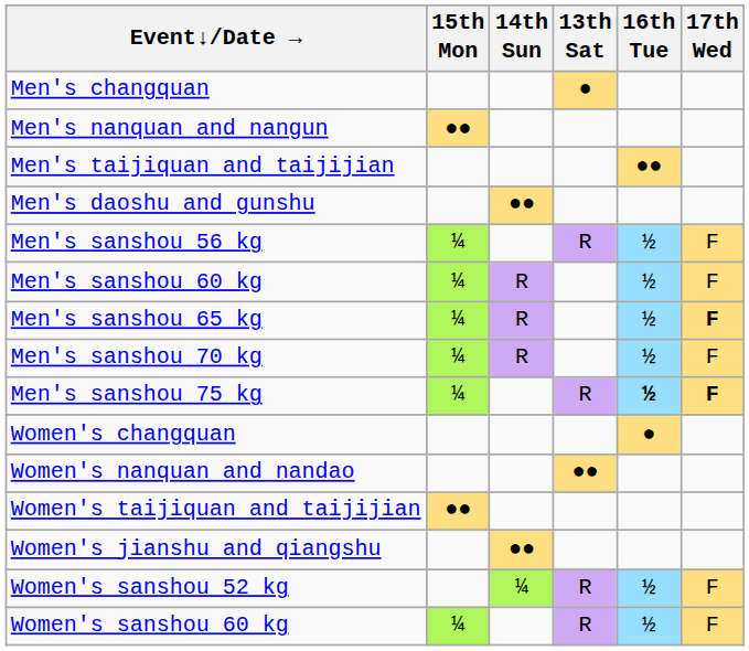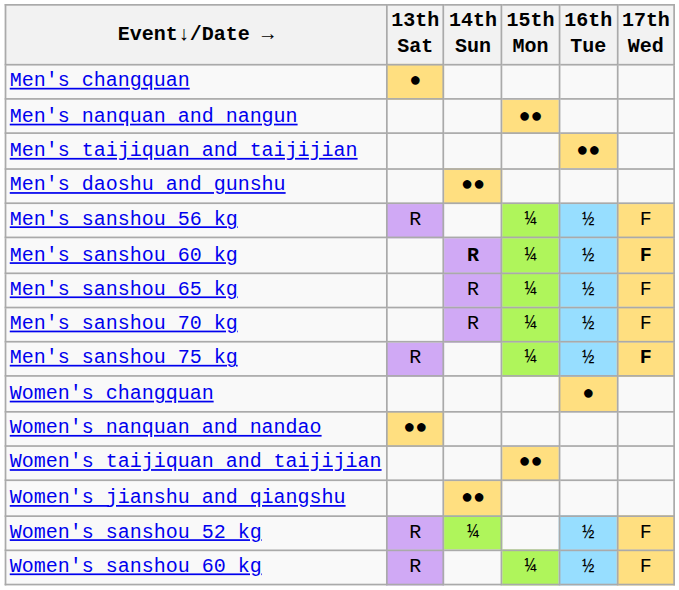 <table class="wikitable" style="margin:0.5em auto; font-size:90%; line-height:1.25em; text-align:center;">
 <tr>
 <th>Event↓/Date →</th>
+<th>13th<br>Sat</th>
+<th>14th<br>Sun</th>
 <th>15th<br>Mon</th>
-<th>14th<br>Sun</th>
-<th>13th<br>Sat</th>
 <th>16th<br>Tue</th>
 <th>17th<br>Wed</th>
 </tr>
 <tr>
 <td align="left"><a href='#'>Men's changquan</a></td>
+<td bgcolor="#FFDF80">●</td>
 <td></td>
 <td></td>
-<td bgcolor="#FFDF80">●</td>
 <td></td>
 <td></td>
 </tr>
 <tr>
 <td align="left"><a href='#'>Men's nanquan and nangun</a></td>
-<td bgcolor="#FFDF80">●●</td>
 <td></td>
 <td></td>
+<td bgcolor="#FFDF80">●●</td>
 <td></td>
 <td></td>
 </tr>
 <tr>
 <td align="left"><a href='#'>Men's taijiquan and taijijian</a></td>
 <td></td>
 <td></td>
 <td></td>
 <td bgcolor="#FFDF80">●●</td>
 <td></td>
 </tr>
 <tr>
 <td align="left"><a href='#'>Men's daoshu and gunshu</a></td>
 <td></td>
 <td bgcolor="#FFDF80">●●</td>
 <td></td>
 <td></td>
 <td></td>
 </tr>
 <tr>
 <td align="left"><a href='#'>Men's sanshou 56 kg</a></td>
+<td bgcolor="#D0A9F5">R</td>
+<td></td>
 <td bgcolor="#AFF55B">¼</td>
-<td></td>
-<td bgcolor="#D0A9F5">R</td>
 <td bgcolor="#97DEFF">½</td>
 <td bgcolor="#FFDF80">F</td>
 </tr>
 <tr>
 <td align="left"><a href='#'>Men's sanshou 60 kg</a></td>
+<td></td>
+<td bgcolor="#D0A9F5"><strong>R</strong></td>
 <td bgcolor="#AFF55B">¼</td>
+<td bgcolor="#97DEFF">½</td>
+<td bgcolor="#FFDF80"><strong>F</strong></td>
+</tr>
+<tr>
+<td align="left"><a href='#'>Men's sanshou 65 kg</a></td>
+<td></td>
 <td bgcolor="#D0A9F5">R</td>
-<td></td>
+<td bgcolor="#AFF55B">¼</td>
 <td bgcolor="#97DEFF">½</td>
 <td bgcolor="#FFDF80">F</td>
 </tr>
 <tr>
-<td align="left"><a href='#'>Men's sanshou 65 kg</a></td>
+<td align="left"><a href='#'>Men's sanshou 70 kg</a></td>
+<td></td>
+<td bgcolor="#D0A9F5">R</td>
 <td bgcolor="#AFF55B">¼</td>
-<td bgcolor="#D0A9F5">R</td>
-<td></td>
-<td bgcolor="#97DEFF">½</td>
-<td bgcolor="#FFDF80"><strong>F</strong></td>
-</tr>
-<tr>
-<td align="left"><a href='#'>Men's sanshou 70 kg</a></td>
-<td bgcolor="#AFF55B">¼</td>
-<td bgcolor="#D0A9F5">R</td>
-<td></td>
 <td bgcolor="#97DEFF">½</td>
 <td bgcolor="#FFDF80">F</td>
 </tr>
 <tr>
 <td align="left"><a href='#'>Men's sanshou 75 kg</a></td>
+<td bgcolor="#D0A9F5">R</td>
+<td></td>
 <td bgcolor="#AFF55B">¼</td>
-<td></td>
-<td bgcolor="#D0A9F5">R</td>
-<td bgcolor="#97DEFF"><strong>½</strong></td>
+<td bgcolor="#97DEFF">½</td>
 <td bgcolor="#FFDF80"><strong>F</strong></td>
 </tr>
 <tr>
 <td align="left"><a href='#'>Women's changquan</a></td>
 <td></td>
 <td></td>
 <td></td>
 <td bgcolor="#FFDF80">●</td>
 <td></td>
 </tr>
 <tr>
 <td align="left"><a href='#'>Women's nanquan and nandao</a></td>
+<td bgcolor="#FFDF80">●●</td>
 <td></td>
 <td></td>
-<td bgcolor="#FFDF80">●●</td>
 <td></td>
 <td></td>
 </tr>
 <tr>
 <td align="left"><a href='#'>Women's taijiquan and taijijian</a></td>
-<td bgcolor="#FFDF80">●●</td>
 <td></td>
 <td></td>
+<td bgcolor="#FFDF80">●●</td>
 <td></td>
 <td></td>
 </tr>
 <tr>
 <td align="left"><a href='#'>Women's jianshu and qiangshu</a></td>
 <td></td>
 <td bgcolor="#FFDF80">●●</td>
 <td></td>
 <td></td>
 <td></td>
 </tr>
 <tr>
 <td align="left"><a href='#'>Women's sanshou 52 kg</a></td>
+<td bgcolor="#D0A9F5">R</td>
+<td bgcolor="#AFF55B">¼</td>
 <td></td>
-<td bgcolor="#AFF55B">¼</td>
-<td bgcolor="#D0A9F5">R</td>
 <td bgcolor="#97DEFF">½</td>
 <td bgcolor="#FFDF80">F</td>
 </tr>
 <tr>
 <td align="left"><a href='#'>Women's sanshou 60 kg</a></td>
+<td bgcolor="#D0A9F5">R</td>
+<td></td>
 <td bgcolor="#AFF55B">¼</td>
-<td></td>
-<td bgcolor="#D0A9F5">R</td>
 <td bgcolor="#97DEFF">½</td>
 <td bgcolor="#FFDF80">F</td>
 </tr>
 </table>
